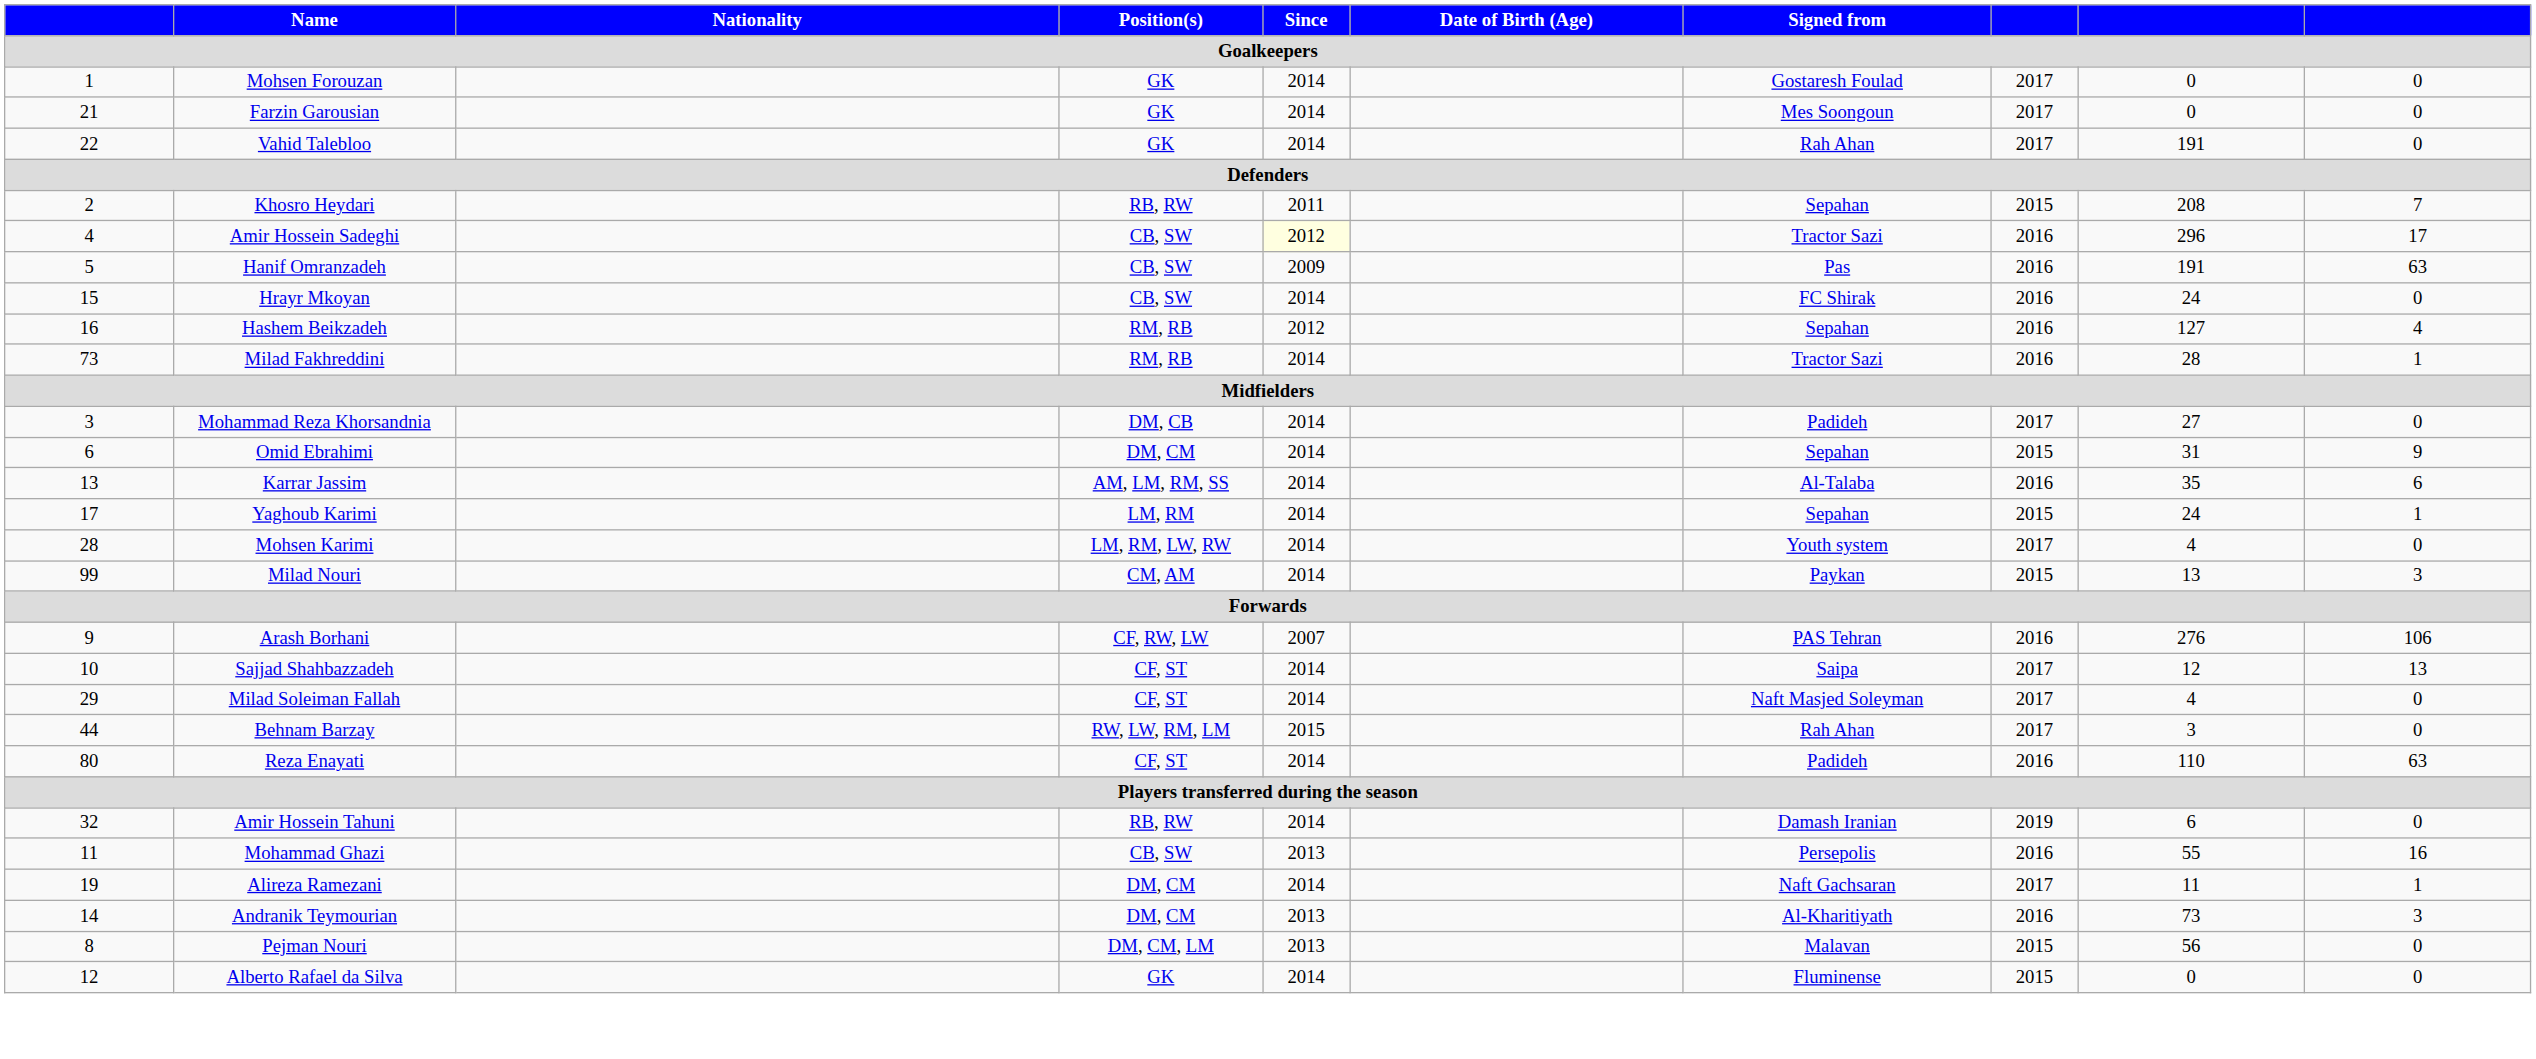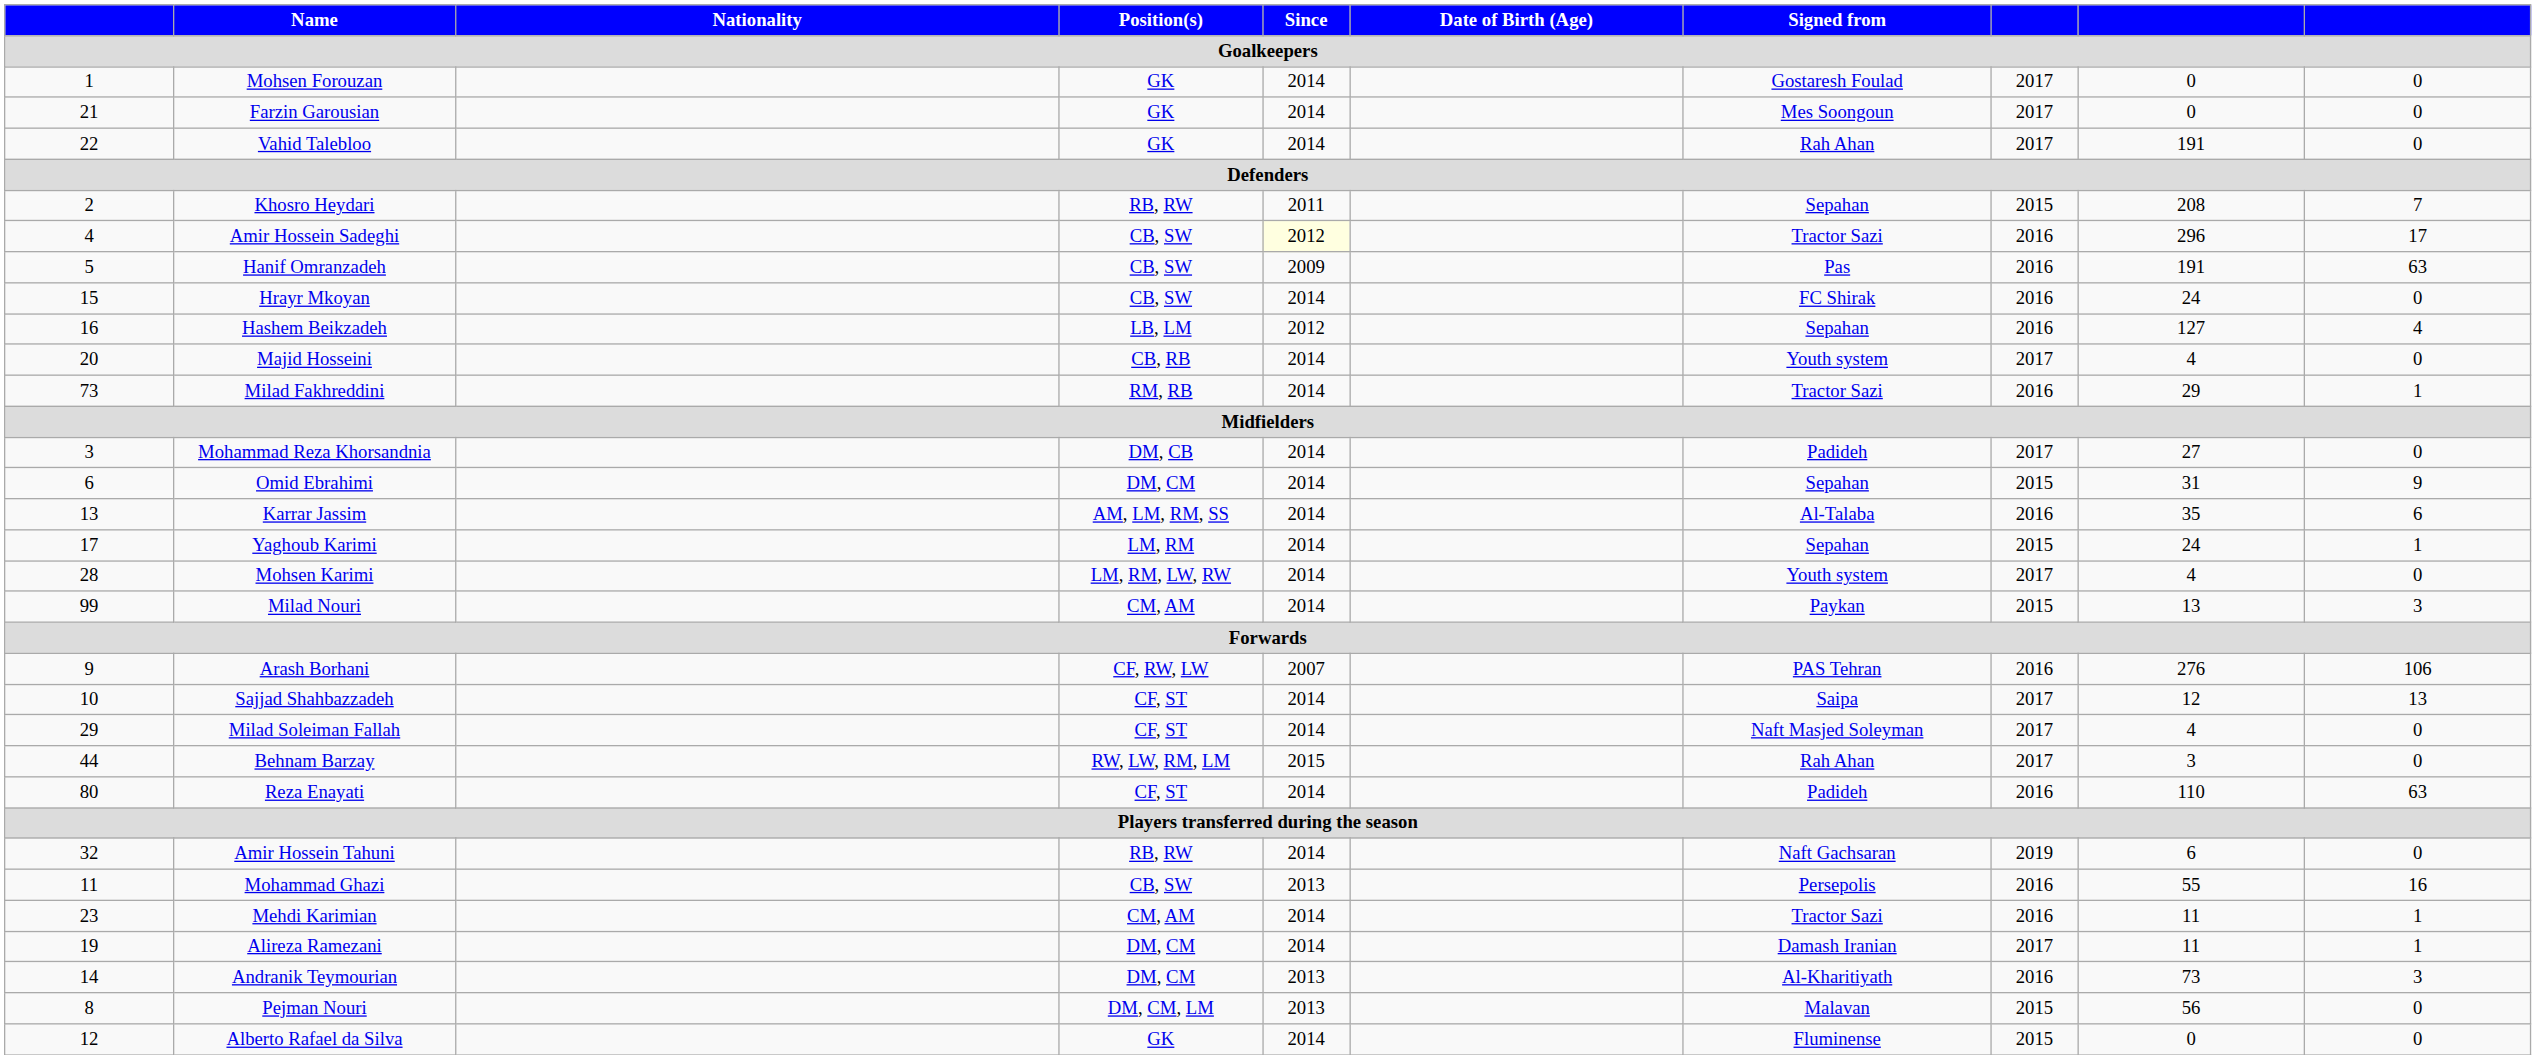 <table class="wikitable" style="text-align:center; font-size:90%; width:98%;">
 <tr>
 <th style="background:#00f; color:white; text-align:center;"></th>
 <th style="background:#00f; width:210px; color:white; text-align:center;">Name</th>
 <th style="background:#00f; color:white; text-align:center;">Nationality</th>
 <th style="background:#00f; width:150px; color:white; text-align:center;">Position(s)</th>
 <th style="background:#00f; width:60px; color:white; text-align:center;">Since</th>
 <th style="background:#00f; width:250px; color:white; text-align:center;">Date of Birth (Age)</th>
 <th style="background:#00f; width:230px; color:white; text-align:center;">Signed from</th>
 <th style="background:#00f; width:60px; color:white; text-align:center;"></th>
 <th style="background:#00f; color:white; text-align:center;"></th>
 <th style="background:#00f; color:white; text-align:center;"></th>
 </tr>
 <tr>
 <th colspan=10 style="background: #DCDCDC" align=right>Goalkeepers</th>
 </tr>
 <tr>
 <td>1</td>
 <td><a href='#'>Mohsen Forouzan</a></td>
 <td></td>
 <td><a href='#'>GK</a></td>
 <td>2014</td>
 <td></td>
 <td> <a href='#'>Gostaresh Foulad</a></td>
 <td>2017</td>
 <td>0</td>
 <td>0</td>
 </tr>
 <tr>
 <td>21</td>
 <td><a href='#'>Farzin Garousian</a></td>
 <td></td>
 <td><a href='#'>GK</a></td>
 <td>2014</td>
 <td></td>
 <td> <a href='#'>Mes Soongoun</a></td>
 <td>2017</td>
 <td>0</td>
 <td>0</td>
 </tr>
 <tr>
 <td>22</td>
 <td><a href='#'>Vahid Talebloo</a></td>
 <td></td>
 <td><a href='#'>GK</a></td>
 <td>2014</td>
 <td></td>
 <td> <a href='#'>Rah Ahan</a></td>
 <td>2017</td>
 <td>191</td>
 <td>0</td>
 </tr>
 <tr>
 <th colspan=10 style="background: #DCDCDC" align=right>Defenders</th>
 </tr>
 <tr>
 <td>2</td>
 <td><a href='#'>Khosro Heydari</a></td>
 <td></td>
 <td><a href='#'>RB</a>, <a href='#'>RW</a></td>
 <td>2011</td>
 <td></td>
 <td> <a href='#'>Sepahan</a></td>
 <td>2015</td>
 <td>208</td>
 <td>7</td>
 </tr>
 <tr>
 <td>4</td>
 <td><a href='#'>Amir Hossein Sadeghi</a></td>
 <td></td>
 <td><a href='#'>CB</a>, <a href='#'>SW</a></td>
 <td style="background: lightyellow;">2012</td>
 <td></td>
 <td> <a href='#'>Tractor Sazi</a></td>
 <td>2016</td>
 <td>296</td>
 <td>17</td>
 </tr>
 <tr>
 <td>5</td>
 <td><a href='#'>Hanif Omranzadeh</a></td>
 <td></td>
 <td><a href='#'>CB</a>, <a href='#'>SW</a></td>
 <td>2009</td>
 <td></td>
 <td> <a href='#'>Pas</a></td>
 <td>2016</td>
 <td>191</td>
 <td>63</td>
 </tr>
 <tr>
 <td>15</td>
 <td><a href='#'>Hrayr Mkoyan</a></td>
 <td></td>
 <td><a href='#'>CB</a>, <a href='#'>SW</a></td>
 <td>2014</td>
 <td></td>
 <td> <a href='#'>FC Shirak</a></td>
 <td>2016</td>
 <td>24</td>
 <td>0</td>
 </tr>
 <tr>
 <td>16</td>
 <td><a href='#'>Hashem Beikzadeh</a></td>
 <td></td>
-<td><a href='#'>RM</a>, <a href='#'>RB</a></td>
+<td><a href='#'>LB</a>, <a href='#'>LM</a></td>
 <td>2012</td>
 <td></td>
 <td> <a href='#'>Sepahan</a></td>
 <td>2016</td>
 <td>127</td>
 <td>4</td>
+</tr>
+<tr>
+<td>20</td>
+<td><a href='#'>Majid Hosseini</a></td>
+<td></td>
+<td><a href='#'>CB</a>, <a href='#'>RB</a></td>
+<td>2014</td>
+<td></td>
+<td><a href='#'>Youth system</a></td>
+<td>2017</td>
+<td>4</td>
+<td>0</td>
 </tr>
 <tr>
 <td>73</td>
 <td><a href='#'>Milad Fakhreddini</a></td>
 <td></td>
 <td><a href='#'>RM</a>, <a href='#'>RB</a></td>
 <td>2014</td>
 <td></td>
 <td> <a href='#'>Tractor Sazi</a></td>
 <td>2016</td>
-<td>28</td>
+<td>29</td>
 <td>1</td>
 </tr>
 <tr>
 <th colspan=10 style="background: #DCDCDC" align=right>Midfielders</th>
 </tr>
 <tr>
 <td>3</td>
 <td><a href='#'>Mohammad Reza Khorsandnia</a></td>
 <td></td>
 <td><a href='#'>DM</a>, <a href='#'>CB</a></td>
 <td>2014</td>
 <td></td>
 <td> <a href='#'>Padideh</a></td>
 <td>2017</td>
 <td>27</td>
 <td>0</td>
 </tr>
 <tr>
 <td>6</td>
 <td><a href='#'>Omid Ebrahimi</a></td>
 <td></td>
 <td><a href='#'>DM</a>, <a href='#'>CM</a></td>
 <td>2014</td>
 <td></td>
 <td> <a href='#'>Sepahan</a></td>
 <td>2015</td>
 <td>31</td>
 <td>9</td>
 </tr>
 <tr>
 <td>13</td>
 <td><a href='#'>Karrar Jassim</a></td>
 <td></td>
 <td><a href='#'>AM</a>, <a href='#'>LM</a>, <a href='#'>RM</a>, <a href='#'>SS</a></td>
 <td>2014</td>
 <td></td>
 <td> <a href='#'>Al-Talaba</a></td>
 <td>2016</td>
 <td>35</td>
 <td>6</td>
 </tr>
 <tr>
 <td>17</td>
 <td><a href='#'>Yaghoub Karimi</a></td>
 <td></td>
 <td><a href='#'>LM</a>, <a href='#'>RM</a></td>
 <td>2014</td>
 <td></td>
 <td> <a href='#'>Sepahan</a></td>
 <td>2015</td>
 <td>24</td>
 <td>1</td>
 </tr>
 <tr>
 <td>28</td>
 <td><a href='#'>Mohsen Karimi</a></td>
 <td></td>
 <td><a href='#'>LM</a>, <a href='#'>RM</a>, <a href='#'>LW</a>, <a href='#'>RW</a></td>
 <td>2014</td>
 <td></td>
 <td><a href='#'>Youth system</a></td>
 <td>2017</td>
 <td>4</td>
 <td>0</td>
 </tr>
 <tr>
 <td>99</td>
 <td><a href='#'>Milad Nouri</a></td>
 <td></td>
 <td><a href='#'>CM</a>, <a href='#'>AM</a></td>
 <td>2014</td>
 <td></td>
 <td> <a href='#'>Paykan</a></td>
 <td>2015</td>
 <td>13</td>
 <td>3</td>
 </tr>
 <tr>
 <th colspan=10 style="background: #DCDCDC" align=right>Forwards</th>
 </tr>
 <tr>
 <td>9</td>
 <td><a href='#'>Arash Borhani</a></td>
 <td></td>
 <td><a href='#'>CF</a>, <a href='#'>RW</a>, <a href='#'>LW</a></td>
 <td>2007</td>
 <td></td>
 <td> <a href='#'>PAS Tehran</a></td>
 <td>2016</td>
 <td>276</td>
 <td>106</td>
 </tr>
 <tr>
 <td>10</td>
 <td><a href='#'>Sajjad Shahbazzadeh</a></td>
 <td></td>
 <td><a href='#'>CF</a>, <a href='#'>ST</a></td>
 <td>2014</td>
 <td></td>
 <td> <a href='#'>Saipa</a></td>
 <td>2017</td>
 <td>12</td>
 <td>13</td>
 </tr>
 <tr>
 <td>29</td>
 <td><a href='#'>Milad Soleiman Fallah</a></td>
 <td></td>
 <td><a href='#'>CF</a>, <a href='#'>ST</a></td>
 <td>2014</td>
 <td></td>
 <td> <a href='#'>Naft Masjed Soleyman</a></td>
 <td>2017</td>
 <td>4</td>
 <td>0</td>
 </tr>
 <tr>
 <td>44</td>
 <td><a href='#'>Behnam Barzay</a></td>
 <td></td>
 <td><a href='#'>RW</a>, <a href='#'>LW</a>, <a href='#'>RM</a>, <a href='#'>LM</a></td>
 <td>2015</td>
 <td></td>
 <td> <a href='#'>Rah Ahan</a></td>
 <td>2017</td>
 <td>3</td>
 <td>0</td>
 </tr>
 <tr>
 <td>80</td>
 <td><a href='#'>Reza Enayati</a></td>
 <td></td>
 <td><a href='#'>CF</a>, <a href='#'>ST</a></td>
 <td>2014</td>
 <td></td>
 <td> <a href='#'>Padideh</a></td>
 <td>2016</td>
 <td>110</td>
 <td>63</td>
 </tr>
 <tr>
 <th colspan=10 style="background:#dcdcdc; text-align:center;">Players transferred during the season</th>
 </tr>
 <tr>
 <td>32</td>
 <td><a href='#'>Amir Hossein Tahuni</a></td>
 <td></td>
 <td><a href='#'>RB</a>, <a href='#'>RW</a></td>
 <td>2014</td>
 <td></td>
-<td> <a href='#'>Damash Iranian</a></td>
+<td> <a href='#'>Naft Gachsaran</a></td>
 <td>2019</td>
 <td>6</td>
 <td>0</td>
 </tr>
 <tr>
 <td>11</td>
 <td><a href='#'>Mohammad Ghazi</a></td>
 <td></td>
 <td><a href='#'>CB</a>, <a href='#'>SW</a></td>
 <td>2013</td>
 <td></td>
 <td> <a href='#'>Persepolis</a></td>
 <td>2016</td>
 <td>55</td>
 <td>16</td>
 </tr>
 <tr>
+<td>23</td>
+<td><a href='#'>Mehdi Karimian</a></td>
+<td></td>
+<td><a href='#'>CM</a>, <a href='#'>AM</a></td>
+<td>2014</td>
+<td></td>
+<td> <a href='#'>Tractor Sazi</a></td>
+<td>2016</td>
+<td>11</td>
+<td>1</td>
+</tr>
+<tr>
 <td>19</td>
 <td><a href='#'>Alireza Ramezani</a></td>
 <td></td>
 <td><a href='#'>DM</a>, <a href='#'>CM</a></td>
 <td>2014</td>
 <td></td>
-<td> <a href='#'>Naft Gachsaran</a></td>
+<td> <a href='#'>Damash Iranian</a></td>
 <td>2017</td>
 <td>11</td>
 <td>1</td>
 </tr>
 <tr>
 <td>14</td>
 <td><a href='#'>Andranik Teymourian</a></td>
 <td></td>
 <td><a href='#'>DM</a>, <a href='#'>CM</a></td>
 <td>2013</td>
 <td></td>
 <td> <a href='#'>Al-Kharitiyath</a></td>
 <td>2016</td>
 <td>73</td>
 <td>3</td>
 </tr>
 <tr>
 <td>8</td>
 <td><a href='#'>Pejman Nouri</a></td>
 <td></td>
 <td><a href='#'>DM</a>, <a href='#'>CM</a>, <a href='#'>LM</a></td>
 <td>2013</td>
 <td></td>
 <td> <a href='#'>Malavan</a></td>
 <td>2015</td>
 <td>56</td>
 <td>0</td>
 </tr>
 <tr>
 <td>12</td>
 <td><a href='#'>Alberto Rafael da Silva</a></td>
 <td></td>
 <td><a href='#'>GK</a></td>
 <td>2014</td>
 <td></td>
 <td> <a href='#'>Fluminense</a></td>
 <td>2015</td>
 <td>0</td>
 <td>0</td>
 </tr>
 </table>
